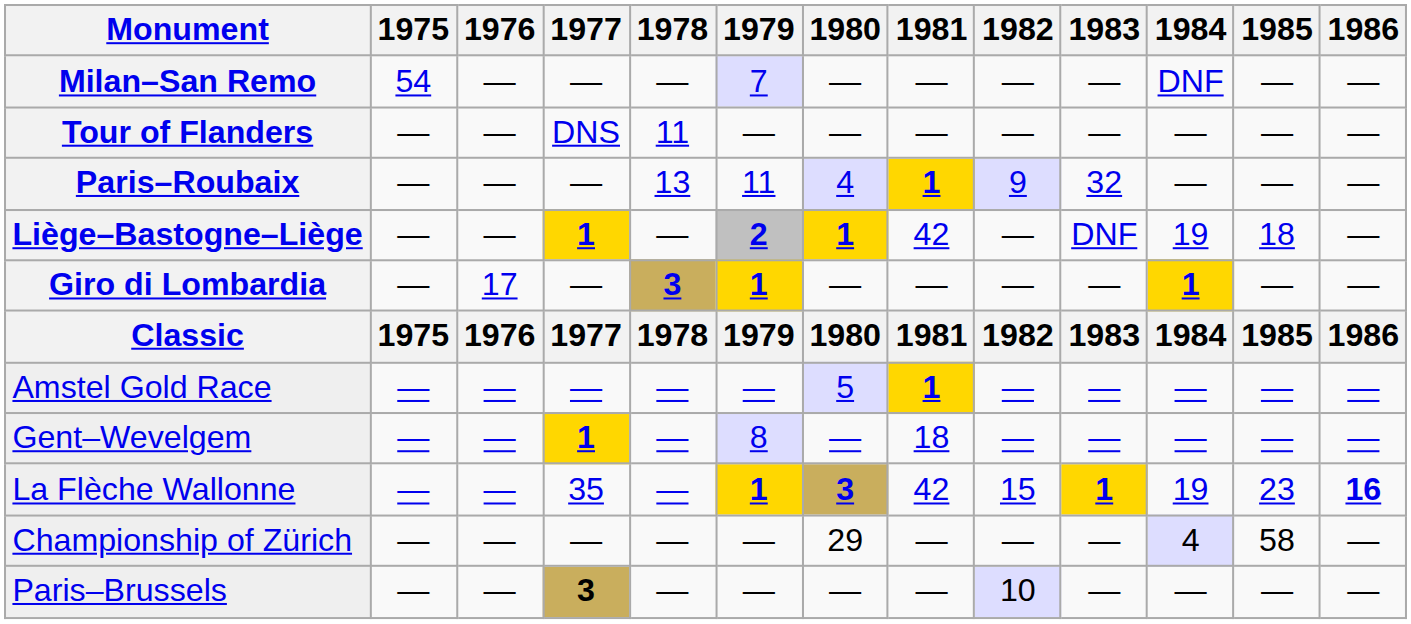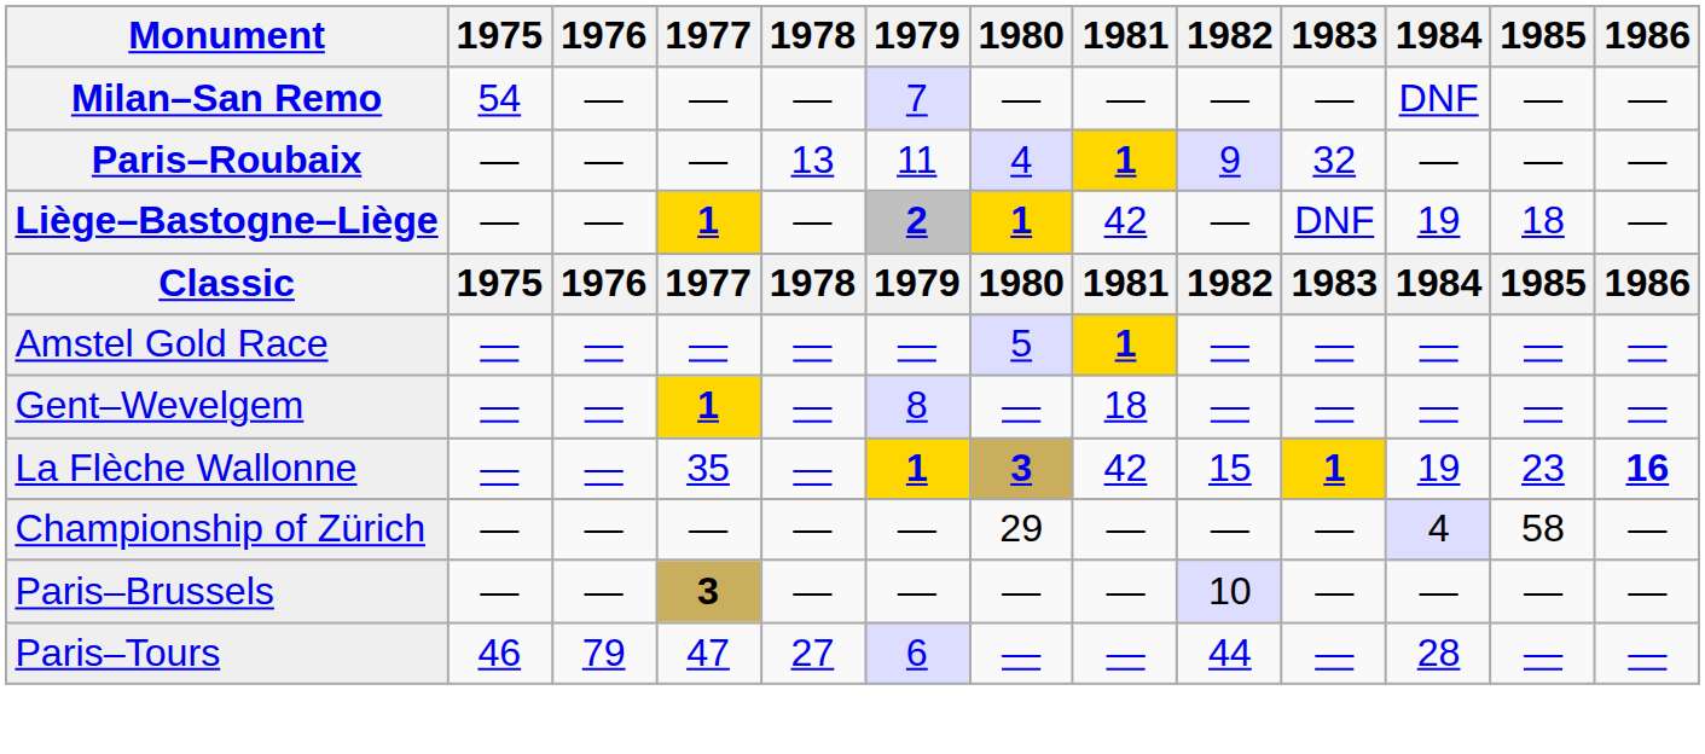 <table class="wikitable plainrowheaders">
 <tr style="background:#eee;">
 <th scope="col"><a href='#'>Monument</a></th>
 <th scope="col">1975</th>
 <th scope="col">1976</th>
 <th scope="col">1977</th>
 <th scope="col">1978</th>
 <th scope="col">1979</th>
 <th scope="col">1980</th>
 <th scope="col">1981</th>
 <th scope="col">1982</th>
 <th scope="col">1983</th>
 <th scope="col">1984</th>
 <th scope="col">1985</th>
 <th scope="col">1986</th>
 </tr>
 <tr style="text-align:center;">
 <th scope="row"><a href='#'>Milan–San Remo</a></th>
 <td><a href='#'>54</a></td>
 <td>—</td>
 <td>—</td>
 <td>—</td>
 <td style="background:#ddf;"><a href='#'>7</a></td>
 <td>—</td>
 <td>—</td>
 <td>—</td>
 <td>—</td>
 <td><a href='#'>DNF</a></td>
 <td>—</td>
 <td>—</td>
 </tr>
 <tr style="text-align:center;">
-<th scope="row"><a href='#'>Tour of Flanders</a></th>
-<td>—</td>
-<td>—</td>
-<td><a href='#'>DNS</a></td>
-<td><a href='#'>11</a></td>
-<td>—</td>
-<td>—</td>
-<td>—</td>
-<td>—</td>
-<td>—</td>
-<td>—</td>
-<td>—</td>
-<td>—</td>
-</tr>
-<tr style="text-align:center;">
 <th scope="row"><a href='#'>Paris–Roubaix</a></th>
 <td>—</td>
 <td>—</td>
 <td>—</td>
 <td><a href='#'>13</a></td>
 <td><a href='#'>11</a></td>
 <td style="background:#ddf;"><a href='#'>4</a></td>
 <td style="background:gold;"><a href='#'><strong>1</strong></a></td>
 <td style="background:#ddf;"><a href='#'>9</a></td>
 <td><a href='#'>32</a></td>
 <td>—</td>
 <td>—</td>
 <td>—</td>
 </tr>
 <tr style="text-align:center;">
 <th scope="row"><a href='#'>Liège–Bastogne–Liège</a></th>
 <td>—</td>
 <td>—</td>
 <td style="background:gold;"><a href='#'><strong>1</strong></a></td>
 <td>—</td>
 <td style="background:silver;"><a href='#'><strong>2</strong></a></td>
 <td style="background:gold;"><a href='#'><strong>1</strong></a></td>
 <td><a href='#'>42</a></td>
 <td>—</td>
 <td><a href='#'>DNF</a></td>
 <td><a href='#'>19</a></td>
 <td><a href='#'>18</a></td>
-<td>—</td>
-</tr>
-<tr style="text-align:center;">
-<th scope="row"><a href='#'>Giro di Lombardia</a></th>
-<td>—</td>
-<td><a href='#'>17</a></td>
-<td>—</td>
-<td style="background:#C9AE5D;"><a href='#'><strong>3</strong></a></td>
-<td style="background:gold;"><a href='#'><strong>1</strong></a></td>
-<td>—</td>
-<td>—</td>
-<td>—</td>
-<td>—</td>
-<td style="background:gold;"><a href='#'><strong>1</strong></a></td>
-<td>—</td>
 <td>—</td>
 </tr>
 <tr>
 <th><a href='#'>Classic</a></th>
 <th scope="col">1975</th>
 <th scope="col">1976</th>
 <th scope="col">1977</th>
 <th scope="col">1978</th>
 <th scope="col">1979</th>
 <th scope="col">1980</th>
 <th scope="col">1981</th>
 <th scope="col">1982</th>
 <th scope="col">1983</th>
 <th scope="col">1984</th>
 <th scope="col">1985</th>
 <th scope="col">1986</th>
 </tr>
 <tr align="center">
 <td style="text-align:left; background:#efefef;"><a href='#'>Amstel Gold Race</a></td>
 <td><a href='#'>—</a></td>
 <td><a href='#'>—</a></td>
 <td><a href='#'>—</a></td>
 <td><a href='#'>—</a></td>
 <td><a href='#'>—</a></td>
 <td style="background:#ddf;"><a href='#'>5</a></td>
 <td style="background:gold;"><a href='#'><strong>1</strong></a></td>
 <td><a href='#'>—</a></td>
 <td><a href='#'>—</a></td>
 <td><a href='#'>—</a></td>
 <td><a href='#'>—</a></td>
 <td><a href='#'>—</a></td>
 </tr>
 <tr align="center">
 <td style="text-align:left; background:#efefef;"><a href='#'>Gent–Wevelgem</a></td>
 <td><a href='#'>—</a></td>
 <td><a href='#'>—</a></td>
 <td style="background:gold;"><a href='#'><strong>1</strong></a></td>
 <td><a href='#'>—</a></td>
 <td style="background:#ddf;"><a href='#'>8</a></td>
 <td><a href='#'>—</a></td>
 <td><a href='#'>18</a></td>
 <td><a href='#'>—</a></td>
 <td><a href='#'>—</a></td>
 <td><a href='#'>—</a></td>
 <td><a href='#'>—</a></td>
 <td><a href='#'>—</a></td>
 </tr>
 <tr align="center">
 <td style="text-align:left; background:#efefef;"><a href='#'>La Flèche Wallonne</a></td>
 <td><a href='#'>—</a></td>
 <td><a href='#'>—</a></td>
 <td><a href='#'>35</a></td>
 <td><a href='#'>—</a></td>
 <td style="background:gold;"><a href='#'><strong>1</strong></a></td>
 <td style="background:#C9AE5D;"><a href='#'><strong>3</strong></a></td>
 <td><a href='#'>42</a></td>
 <td><a href='#'>15</a></td>
 <td style="background:gold;"><a href='#'><strong>1</strong></a></td>
 <td><a href='#'>19</a></td>
 <td><a href='#'>23</a></td>
 <td><strong><a href='#'>16</a></strong></td>
 </tr>
 <tr align="center">
 <td style="text-align:left; background:#efefef;"><a href='#'>Championship of Zürich</a></td>
 <td>—</td>
 <td>—</td>
 <td>—</td>
 <td>—</td>
 <td>—</td>
 <td>29</td>
 <td>—</td>
 <td>—</td>
 <td>—</td>
 <td style="background:#ddf;">4</td>
 <td>58</td>
 <td>—</td>
 </tr>
 <tr align="center">
 <td style="text-align:left; background:#efefef;"><a href='#'>Paris–Brussels</a></td>
 <td>—</td>
 <td>—</td>
 <td style="background:#C9AE5D;"><strong>3</strong></td>
 <td>—</td>
 <td>—</td>
 <td>—</td>
 <td>—</td>
 <td style="background:#ddf;">10</td>
 <td>—</td>
 <td>—</td>
 <td>—</td>
 <td>—</td>
 </tr>
+<tr align="center">
+<td style="text-align:left; background:#efefef;"><a href='#'>Paris–Tours</a></td>
+<td><a href='#'>46</a></td>
+<td><a href='#'>79</a></td>
+<td><a href='#'>47</a></td>
+<td><a href='#'>27</a></td>
+<td style="background:#ddf;"><a href='#'>6</a></td>
+<td><a href='#'>—</a></td>
+<td><a href='#'>—</a></td>
+<td><a href='#'>44</a></td>
+<td><a href='#'>—</a></td>
+<td><a href='#'>28</a></td>
+<td><a href='#'>—</a></td>
+<td><a href='#'>—</a></td>
+</tr>
 </table>
